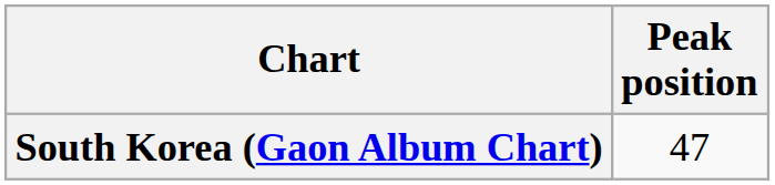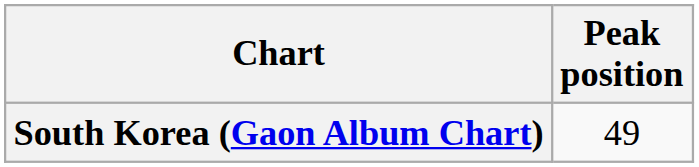 <table class="wikitable sortable plainrowheaders" style="text-align:center">
 <tr>
 <th scope="col">Chart</th>
 <th scope="col">Peak<br> position</th>
 </tr>
 <tr>
 <th scope="row">South Korea (<a href='#'>Gaon Album Chart</a>)</th>
-<td>47</td>
+<td>49</td>
 </tr>
 </table>
